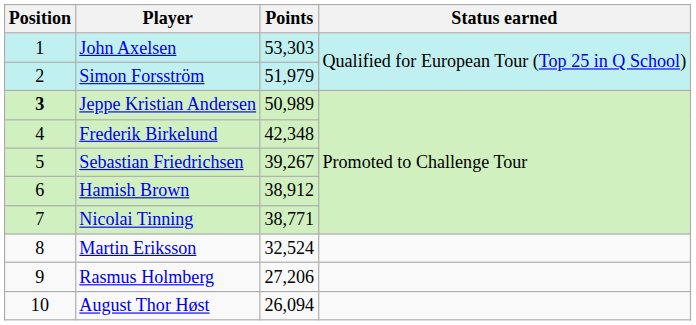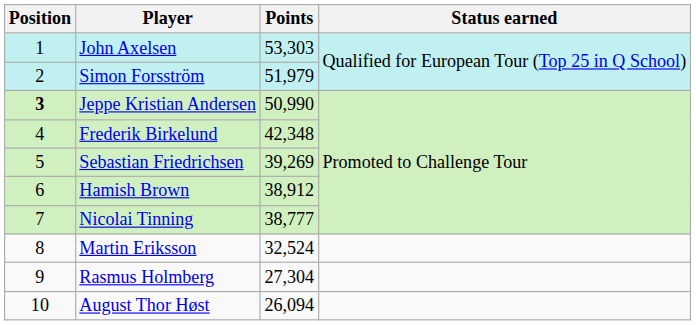 <table class=wikitable>
 <tr>
 <th>Position</th>
 <th>Player</th>
 <th>Points</th>
 <th>Status earned</th>
 </tr>
 <tr style="background:#C0F0F0;">
 <td align=center>1</td>
 <td> <a href='#'>John Axelsen</a></td>
 <td align=center>53,303</td>
 <td rowspan=2>Qualified for European Tour (<a href='#'>Top 25 in Q School</a>)</td>
 </tr>
 <tr style="background:#C0F0F0;">
 <td align=center>2</td>
 <td> <a href='#'>Simon Forsström</a></td>
 <td align=center>51,979</td>
 </tr>
 <tr style="background:#D0F0C0;">
 <td align=center><strong>3</strong></td>
 <td> <a href='#'>Jeppe Kristian Andersen</a></td>
-<td align=center>50,989</td>
+<td align=center>50,990</td>
 <td rowspan=5>Promoted to Challenge Tour</td>
 </tr>
 <tr style="background:#D0F0C0;">
 <td align=center>4</td>
 <td> <a href='#'>Frederik Birkelund</a></td>
 <td align=center>42,348</td>
 </tr>
 <tr style="background:#D0F0C0;">
 <td align=center>5</td>
 <td> <a href='#'>Sebastian Friedrichsen</a></td>
-<td align=center>39,267</td>
+<td align=center>39,269</td>
 </tr>
 <tr style="background:#D0F0C0;">
 <td align=center>6</td>
 <td> <a href='#'>Hamish Brown</a></td>
 <td align=center>38,912</td>
 </tr>
 <tr style="background:#D0F0C0;">
 <td align=center>7</td>
 <td> <a href='#'>Nicolai Tinning</a></td>
-<td align=center>38,771</td>
+<td align=center>38,777</td>
 </tr>
 <tr>
 <td align=center>8</td>
 <td> <a href='#'>Martin Eriksson</a></td>
 <td align=center>32,524</td>
 <td></td>
 </tr>
 <tr>
 <td align=center>9</td>
 <td> <a href='#'>Rasmus Holmberg</a></td>
-<td align=center>27,206</td>
+<td align=center>27,304</td>
 <td></td>
 </tr>
 <tr>
 <td align=center>10</td>
 <td> <a href='#'>August Thor Høst</a></td>
 <td align=center>26,094</td>
 <td></td>
 </tr>
 </table>
